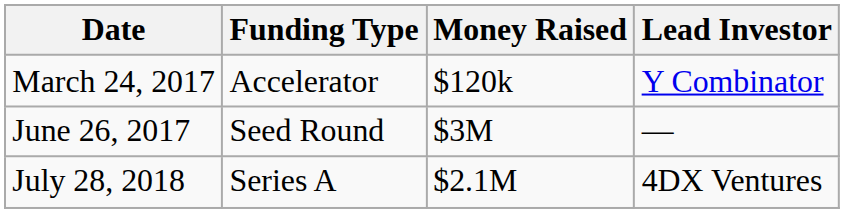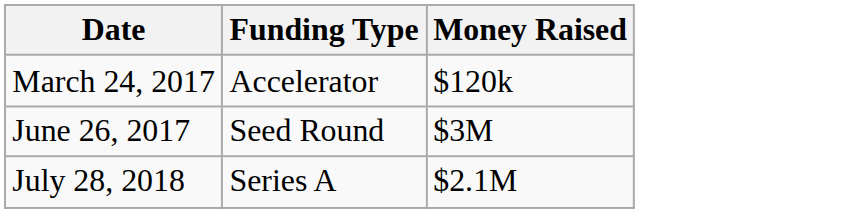 <table class="wikitable">
 <tr>
 <th>Date</th>
 <th>Funding Type</th>
 <th>Money Raised</th>
-<th>Lead Investor</th>
 </tr>
 <tr>
 <td>March 24, 2017</td>
 <td>Accelerator</td>
 <td>$120k</td>
-<td><a href='#'>Y Combinator</a></td>
 </tr>
 <tr>
 <td>June 26, 2017</td>
 <td>Seed Round</td>
 <td>$3M</td>
-<td>—</td>
 </tr>
 <tr>
 <td>July 28, 2018</td>
 <td>Series A</td>
 <td>$2.1M</td>
-<td>4DX Ventures</td>
 </tr>
 </table>
